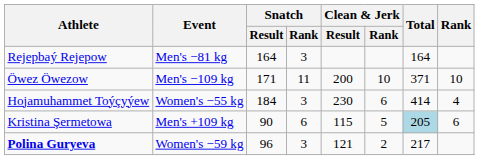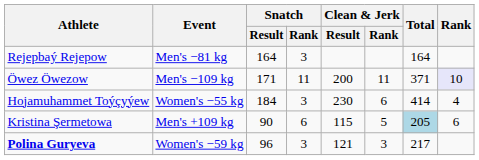 <table class="wikitable" style="font-size:90%">
 <tr>
 <th rowspan="2">Athlete</th>
 <th rowspan="2">Event</th>
 <th colspan="2">Snatch</th>
 <th colspan="2">Clean & Jerk</th>
 <th rowspan="2">Total</th>
 <th rowspan="2">Rank</th>
 </tr>
 <tr style="font-size:95%">
 <th>Result</th>
 <th>Rank</th>
 <th>Result</th>
 <th>Rank</th>
 </tr>
 <tr align=center>
 <td align=left><a href='#'>Rejepbaý Rejepow</a></td>
 <td align=left><a href='#'>Men's −81 kg</a></td>
 <td>164</td>
 <td>3</td>
 <td></td>
 <td></td>
 <td>164</td>
 <td></td>
 </tr>
 <tr align=center>
 <td align=left><a href='#'>Öwez Öwezow</a></td>
 <td align=left><a href='#'>Men's −109 kg</a></td>
 <td>171</td>
 <td>11</td>
 <td>200</td>
-<td>10</td>
+<td>11</td>
 <td>371</td>
-<td>10</td>
+<td style="background: lavender;">10</td>
 </tr>
 <tr align=center>
 <td align=left><a href='#'>Hojamuhammet Toýçyýew</a></td>
 <td align=left><a href='#'>Women's −55 kg</a></td>
 <td>184</td>
 <td>3</td>
 <td>230</td>
 <td>6</td>
 <td>414</td>
 <td>4</td>
 </tr>
 <tr align=center>
 <td align=left><a href='#'>Kristina Şermetowa</a></td>
 <td align=left><a href='#'>Men's +109 kg</a></td>
 <td>90</td>
 <td>6</td>
 <td>115</td>
 <td>5</td>
 <td style="background: lightblue;">205</td>
 <td>6</td>
 </tr>
 <tr align=center>
 <td align=left><strong><a href='#'>Polina Guryeva</a></strong></td>
 <td align=left><a href='#'>Women's −59 kg</a></td>
 <td>96</td>
 <td>3</td>
 <td>121</td>
-<td>2</td>
+<td>3</td>
 <td>217</td>
 <td></td>
 </tr>
 </table>
